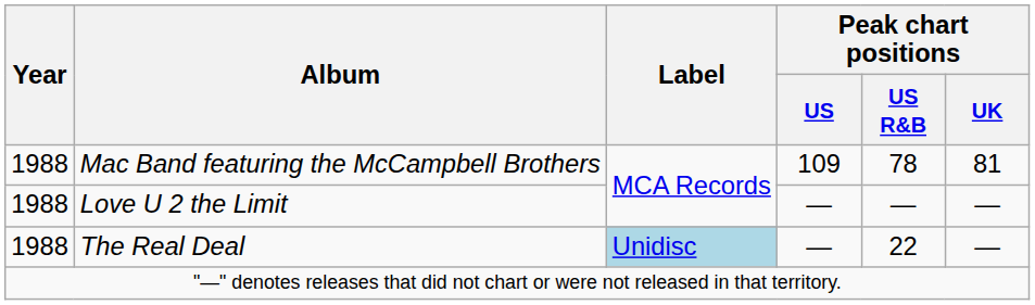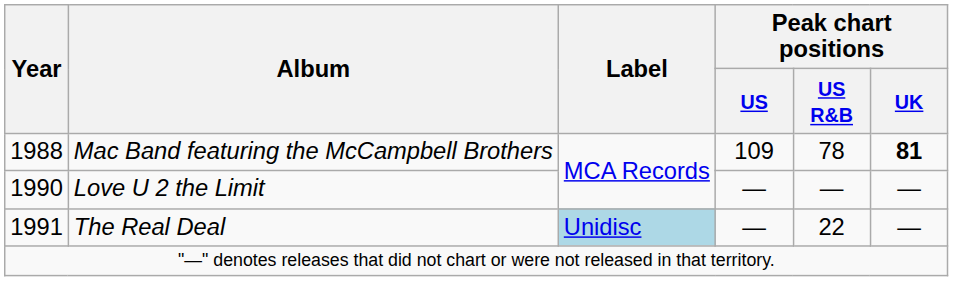 <table class="wikitable">
 <tr>
 <th scope="col" rowspan="2">Year</th>
 <th scope="col" rowspan="2">Album</th>
 <th scope="col" rowspan="2">Label</th>
 <th scope="col" colspan="4">Peak chart positions</th>
 </tr>
 <tr>
 <th style="width:45px;"><small><a href='#'>US</a></small><br></th>
 <th style="width:45px;"><small><a href='#'>US R&B</a></small><br></th>
 <th style="width:45px;"><small><a href='#'>UK</a></small><br></th>
 </tr>
 <tr>
 <td>1988</td>
 <td><em>Mac Band featuring the McCampbell Brothers</em></td>
 <td rowspan="2"><a href='#'>MCA Records</a></td>
 <td align=center>109</td>
 <td align=center>78</td>
-<td align=center>81</td>
+<td align=center><strong>81</strong></td>
 </tr>
 <tr>
-<td>1988</td>
+<td>1990</td>
 <td><em>Love U 2 the Limit</em></td>
 <td align=center>—</td>
 <td align=center>—</td>
 <td align=center>—</td>
 </tr>
 <tr>
-<td>1988</td>
+<td>1991</td>
 <td><em>The Real Deal</em></td>
 <td style="background: lightblue;"><a href='#'>Unidisc</a></td>
 <td align=center>—</td>
 <td align=center>22</td>
 <td align=center>—</td>
 </tr>
 <tr>
 <td colspan="6" style="text-align:center; font-size:9pt;">"—" denotes releases that did not chart or were not released in that territory.</td>
 </tr>
 </table>
